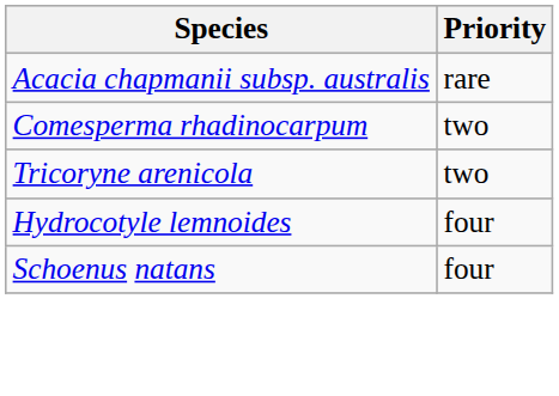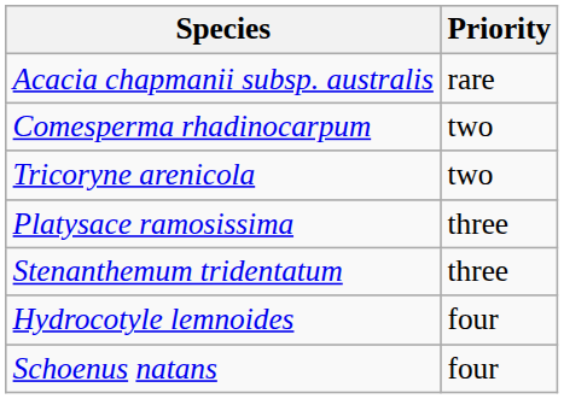 <table class="wikitable" border="1">
 <tr>
 <th>Species</th>
 <th>Priority</th>
 </tr>
 <tr>
 <td><em><a href='#'>Acacia chapmanii subsp. australis</a></em></td>
 <td>rare</td>
 </tr>
 <tr>
 <td><em><a href='#'>Comesperma rhadinocarpum</a></em></td>
 <td>two</td>
 </tr>
 <tr>
 <td><em><a href='#'>Tricoryne arenicola</a></em></td>
 <td>two</td>
 </tr>
 <tr>
+<td><em><a href='#'>Platysace ramosissima</a></em></td>
+<td>three</td>
+</tr>
+<tr>
+<td><em><a href='#'>Stenanthemum tridentatum</a></em></td>
+<td>three</td>
+</tr>
+<tr>
 <td><em><a href='#'>Hydrocotyle lemnoides</a></em></td>
 <td>four</td>
 </tr>
 <tr>
 <td><em><a href='#'>Schoenus</a> <a href='#'>natans</a></em></td>
 <td>four</td>
 </tr>
 </table>
